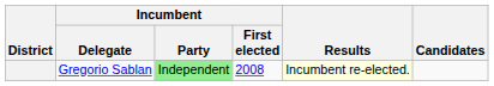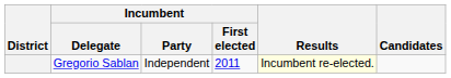 <table class="wikitable sortable">
 <tr valign=bottom>
 <th rowspan=2>District</th>
 <th colspan=3>Incumbent</th>
 <th rowspan=2>Results</th>
 <th rowspan=2 class="unsortable">Candidates</th>
 </tr>
 <tr valign=bottom>
 <th>Delegate</th>
 <th>Party</th>
 <th>First<br>elected</th>
 </tr>
 <tr>
 <th></th>
 <td><a href='#'>Gregorio Sablan</a></td>
-<td style="background: lightgreen;">Independent</td>
-<td><a href='#'>2008</a></td>
+<td>Independent</td>
+<td><a href='#'>2011</a></td>
 <td style="background: lightyellow;">Incumbent re-elected.</td>
 <td nowrap></td>
 </tr>
 </table>
